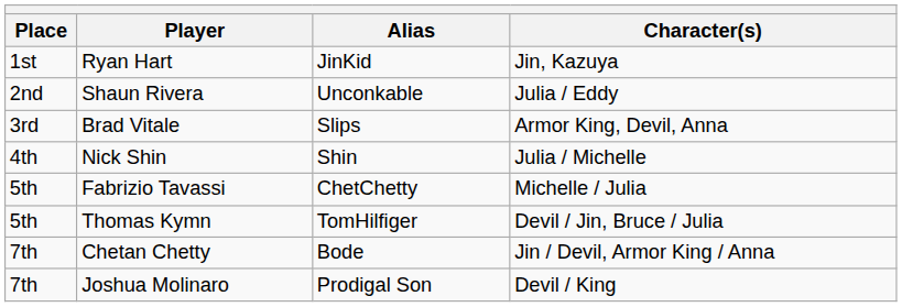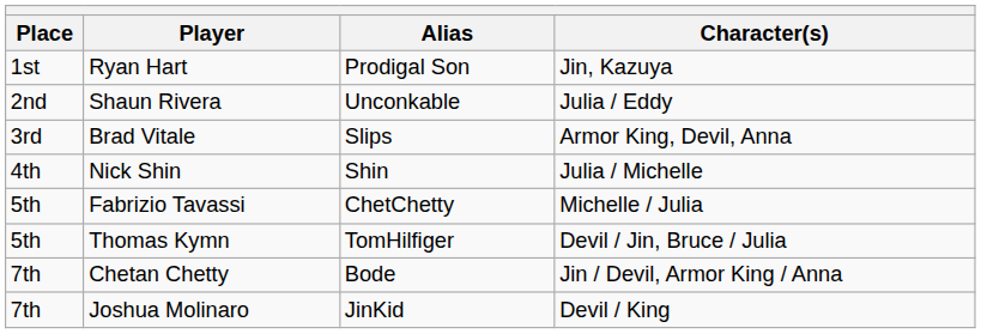 <table class="wikitable">
 <tr>
 <th colspan=6></th>
 </tr>
 <tr>
 <th style="width:50px;">Place</th>
 <th style="width:180px;">Player</th>
 <th style="width:150px;">Alias</th>
 <th style="width:300px;">Character(s)</th>
 </tr>
 <tr>
 <td>1st</td>
 <td> Ryan Hart</td>
-<td>JinKid</td>
+<td>Prodigal Son</td>
 <td>Jin, Kazuya</td>
 </tr>
 <tr>
 <td>2nd</td>
 <td> Shaun Rivera</td>
 <td>Unconkable</td>
 <td>Julia / Eddy</td>
 </tr>
 <tr>
 <td>3rd</td>
 <td> Brad Vitale</td>
 <td>Slips</td>
 <td>Armor King, Devil, Anna</td>
 </tr>
 <tr>
 <td>4th</td>
 <td> Nick Shin</td>
 <td>Shin</td>
 <td>Julia / Michelle</td>
 </tr>
 <tr>
 <td>5th</td>
 <td> Fabrizio Tavassi</td>
 <td>ChetChetty</td>
 <td>Michelle / Julia</td>
 </tr>
 <tr>
 <td>5th</td>
 <td> Thomas Kymn</td>
 <td>TomHilfiger</td>
 <td>Devil / Jin, Bruce / Julia</td>
 </tr>
 <tr>
 <td>7th</td>
 <td> Chetan Chetty</td>
 <td>Bode</td>
 <td>Jin / Devil, Armor King / Anna</td>
 </tr>
 <tr>
 <td>7th</td>
 <td> Joshua Molinaro</td>
-<td>Prodigal Son</td>
+<td>JinKid</td>
 <td>Devil / King</td>
 </tr>
 </table>
